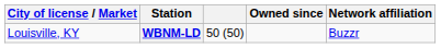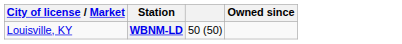 <table class="wikitable toccolours" border="2" cellpadding="2.5" cellspacing="0" style="margin: 1em 1em 1em 0; background: #f9f9f9; border: 1px #aaa solid; border-collapse: collapse">
 <tr>
 <th><a href='#'>City of license</a> / <a href='#'>Market</a></th>
 <th>Station</th>
 <th></th>
 <th>Owned since</th>
-<th>Network affiliation</th>
 </tr>
 <tr>
 <td><a href='#'>Louisville, KY</a></td>
 <th><a href='#'>WBNM-LD</a></th>
 <td>50 (50)</td>
 <td></td>
-<td><a href='#'>Buzzr</a></td>
 </tr>
 </table>
